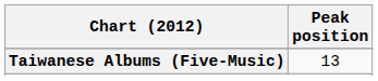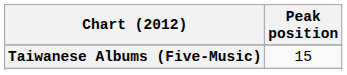 <table class="wikitable sortable plainrowheaders" style="text-align:center">
 <tr>
 <th scope="col">Chart (2012)</th>
 <th scope="col">Peak<br>position</th>
 </tr>
 <tr>
 </tr>
 <tr>
 </tr>
 <tr>
 </tr>
 <tr>
 </tr>
 <tr>
 </tr>
 <tr>
 </tr>
 <tr>
 </tr>
 <tr>
 </tr>
 <tr>
 </tr>
 <tr>
 </tr>
 <tr>
 </tr>
 <tr>
 </tr>
 <tr>
 </tr>
 <tr>
 </tr>
 <tr>
 </tr>
 <tr>
 <th scope="row">Taiwanese Albums (Five-Music)</th>
-<td>13</td>
+<td>15</td>
 </tr>
 <tr>
 </tr>
 <tr>
 </tr>
 </table>
